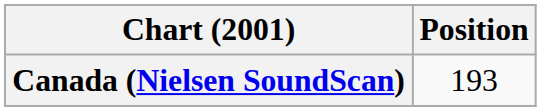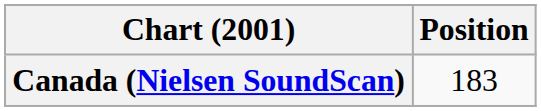 <table class="wikitable plainrowheaders" style="text-align:center">
 <tr>
 <th>Chart (2001)</th>
 <th>Position</th>
 </tr>
 <tr>
 <th scope="row">Canada (<a href='#'>Nielsen SoundScan</a>)</th>
-<td>193</td>
+<td>183</td>
 </tr>
 </table>
